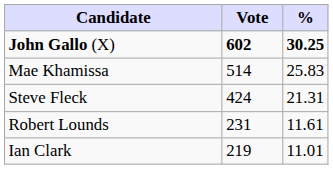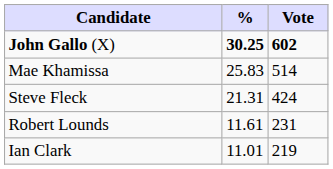 <table class="wikitable">
 <tr>
 <th style="background:#ddf; width:200px;">Candidate</th>
+<th style="background:#ddf; width:30px;">%</th>
 <th style="background:#ddf; width:50px;">Vote</th>
-<th style="background:#ddf; width:30px;">%</th>
 </tr>
 <tr>
 <td><strong>John Gallo</strong> (X)</td>
+<td><strong>30.25</strong></td>
 <td><strong>602</strong></td>
-<td><strong>30.25</strong></td>
 </tr>
 <tr>
 <td>Mae Khamissa</td>
+<td>25.83</td>
 <td>514</td>
-<td>25.83</td>
 </tr>
 <tr>
 <td>Steve Fleck</td>
+<td>21.31</td>
 <td>424</td>
-<td>21.31</td>
 </tr>
 <tr>
 <td>Robert Lounds</td>
+<td>11.61</td>
 <td>231</td>
-<td>11.61</td>
 </tr>
 <tr>
 <td>Ian Clark</td>
+<td>11.01</td>
 <td>219</td>
-<td>11.01</td>
 </tr>
 </table>
